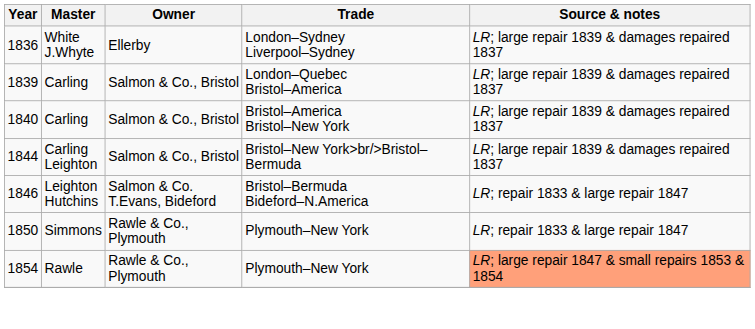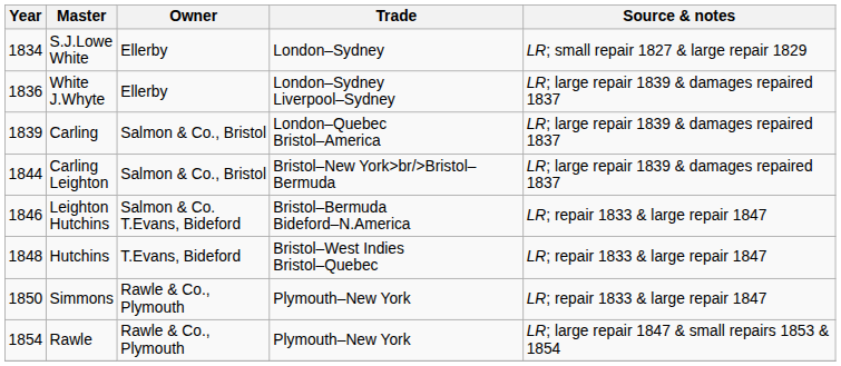 <table class=" wikitable">
 <tr>
 <th>Year</th>
 <th>Master</th>
 <th>Owner</th>
 <th>Trade</th>
 <th>Source & notes</th>
+</tr>
+<tr>
+<td>1834</td>
+<td>S.J.Lowe<br>White</td>
+<td>Ellerby</td>
+<td>London–Sydney</td>
+<td><em>LR</em>; small repair 1827 & large repair 1829</td>
 </tr>
 <tr>
 <td>1836</td>
 <td>White<br>J.Whyte</td>
 <td>Ellerby</td>
 <td>London–Sydney<br>Liverpool–Sydney</td>
 <td><em>LR</em>; large repair 1839 & damages repaired 1837</td>
 </tr>
 <tr>
 <td>1839</td>
 <td>Carling</td>
 <td>Salmon & Co., Bristol</td>
 <td>London–Quebec<br>Bristol–America</td>
-<td><em>LR</em>; large repair 1839 & damages repaired 1837</td>
-</tr>
-<tr>
-<td>1840</td>
-<td>Carling</td>
-<td>Salmon & Co., Bristol</td>
-<td>Bristol–America<br>Bristol–New York</td>
 <td><em>LR</em>; large repair 1839 & damages repaired 1837</td>
 </tr>
 <tr>
 <td>1844</td>
 <td>Carling<br>Leighton</td>
 <td>Salmon & Co., Bristol</td>
 <td>Bristol–New York>br/>Bristol–Bermuda</td>
 <td><em>LR</em>; large repair 1839 & damages repaired 1837</td>
 </tr>
 <tr>
 <td>1846</td>
 <td>Leighton<br>Hutchins</td>
 <td>Salmon & Co.<br>T.Evans, Bideford</td>
 <td>Bristol–Bermuda<br>Bideford–N.America</td>
 <td><em>LR</em>; repair 1833 & large repair 1847</td>
 </tr>
 <tr>
+<td>1848</td>
+<td>Hutchins</td>
+<td>T.Evans, Bideford</td>
+<td>Bristol–West Indies<br>Bristol–Quebec</td>
+<td><em>LR</em>; repair 1833 & large repair 1847</td>
+</tr>
+<tr>
 <td>1850</td>
 <td>Simmons</td>
 <td>Rawle & Co., Plymouth</td>
 <td>Plymouth–New York</td>
 <td><em>LR</em>; repair 1833 & large repair 1847</td>
 </tr>
 <tr>
 <td>1854</td>
 <td>Rawle</td>
 <td>Rawle & Co., Plymouth</td>
 <td>Plymouth–New York</td>
-<td style="background: lightsalmon;"><em>LR</em>; large repair 1847 & small repairs 1853 & 1854</td>
+<td><em>LR</em>; large repair 1847 & small repairs 1853 & 1854</td>
 </tr>
 <tr>
 </tr>
 </table>
